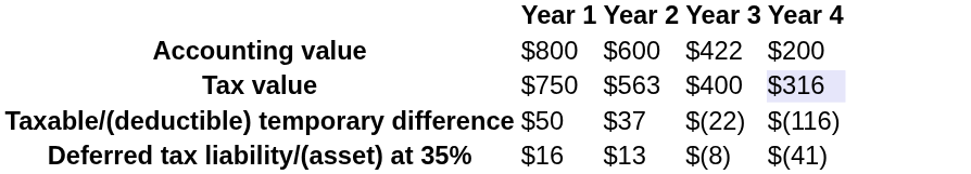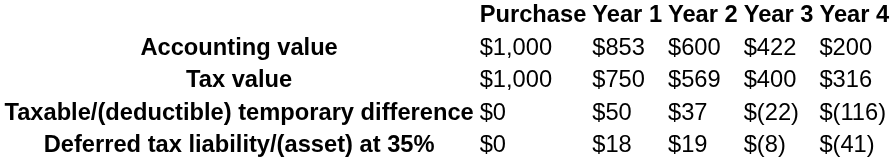 <table>
 <tr>
 <th></th>
+<th>Purchase</th>
 <th>Year 1</th>
 <th>Year 2</th>
 <th>Year 3</th>
 <th>Year 4</th>
 </tr>
 <tr>
 <th>Accounting value</th>
-<td>$800</td>
+<td>$1,000</td>
+<td>$853</td>
 <td>$600</td>
 <td>$422</td>
 <td>$200</td>
 </tr>
 <tr>
 <th>Tax value</th>
+<td>$1,000</td>
 <td>$750</td>
-<td>$563</td>
+<td>$569</td>
 <td>$400</td>
-<td style="background: lavender;">$316</td>
+<td>$316</td>
 </tr>
 <tr>
 <th>Taxable/(deductible) temporary difference</th>
+<td>$0</td>
 <td>$50</td>
 <td>$37</td>
 <td>$(22)</td>
 <td>$(116)</td>
 </tr>
 <tr>
 <th>Deferred tax liability/(asset) at 35%</th>
-<td>$16</td>
-<td>$13</td>
+<td>$0</td>
+<td>$18</td>
+<td>$19</td>
 <td>$(8)</td>
 <td>$(41)</td>
 </tr>
 </table>
